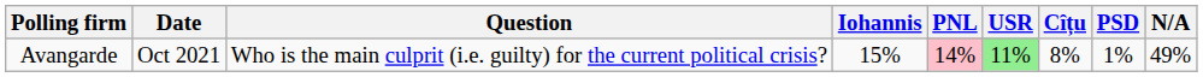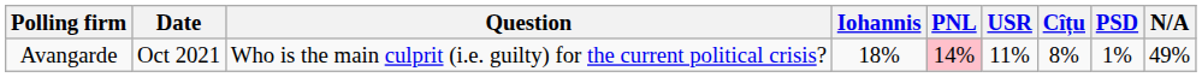 <table class="wikitable sortable mw-datatable" style="text-align:center;font-size:90%;line-height:14px;">
 <tr>
 <th>Polling firm</th>
 <th>Date</th>
 <th>Question</th>
 <th><a href='#'>Iohannis</a></th>
 <th><a href='#'>PNL</a></th>
 <th><a href='#'>USR</a></th>
 <th><a href='#'>Cîțu</a></th>
 <th><a href='#'>PSD</a></th>
 <th>N/A</th>
 </tr>
 <tr>
 <td>Avangarde</td>
 <td>Oct 2021</td>
 <td>Who is the main <a href='#'>culprit</a> (i.e. guilty) for <a href='#'>the current political crisis</a>?</td>
-<td>15%</td>
+<td>18%</td>
 <td style="background: pink;">14%</td>
-<td style="background: lightgreen;">11%</td>
+<td>11%</td>
 <td>8%</td>
 <td>1%</td>
 <td>49%</td>
 </tr>
 </table>
